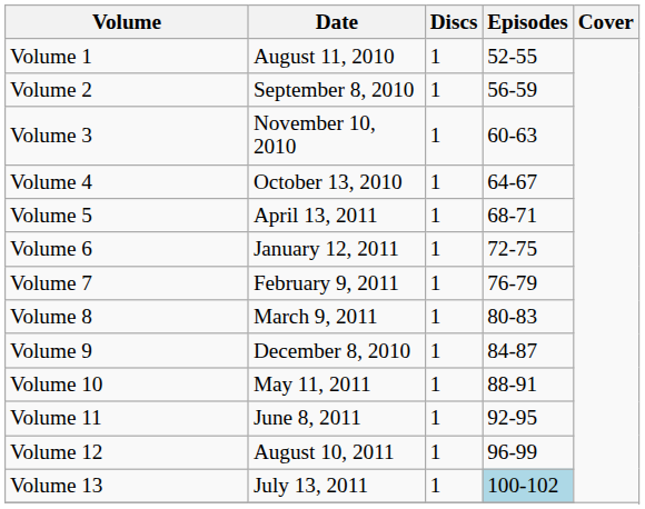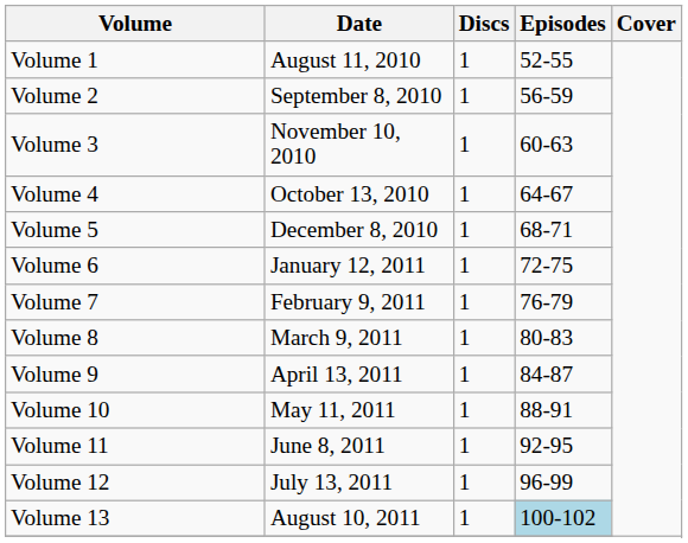 <table class="wikitable">
 <tr>
 <th style="width:175px">Volume</th>
 <th style="width:125px">Date</th>
 <th>Discs</th>
 <th>Episodes</th>
 <th>Cover</th>
 </tr>
 <tr>
 <td>Volume 1</td>
 <td>August 11, 2010</td>
 <td>1</td>
 <td>52-55</td>
 </tr>
 <tr>
 <td>Volume 2</td>
 <td>September 8, 2010</td>
 <td>1</td>
 <td>56-59</td>
 </tr>
 <tr>
 <td>Volume 3</td>
 <td>November 10, 2010</td>
 <td>1</td>
 <td>60-63</td>
 </tr>
 <tr>
 <td>Volume 4</td>
 <td>October 13, 2010</td>
 <td>1</td>
 <td>64-67</td>
 </tr>
 <tr>
 <td>Volume 5</td>
-<td>April 13, 2011</td>
+<td>December 8, 2010</td>
 <td>1</td>
 <td>68-71</td>
 </tr>
 <tr>
 <td>Volume 6</td>
 <td>January 12, 2011</td>
 <td>1</td>
 <td>72-75</td>
 </tr>
 <tr>
 <td>Volume 7</td>
 <td>February 9, 2011</td>
 <td>1</td>
 <td>76-79</td>
 </tr>
 <tr>
 <td>Volume 8</td>
 <td>March 9, 2011</td>
 <td>1</td>
 <td>80-83</td>
 </tr>
 <tr>
 <td>Volume 9</td>
-<td>December 8, 2010</td>
+<td>April 13, 2011</td>
 <td>1</td>
 <td>84-87</td>
 </tr>
 <tr>
 <td>Volume 10</td>
 <td>May 11, 2011</td>
 <td>1</td>
 <td>88-91</td>
 </tr>
 <tr>
 <td>Volume 11</td>
 <td>June 8, 2011</td>
 <td>1</td>
 <td>92-95</td>
 </tr>
 <tr>
 <td>Volume 12</td>
-<td>August 10, 2011</td>
+<td>July 13, 2011</td>
 <td>1</td>
 <td>96-99</td>
 </tr>
 <tr>
 <td>Volume 13</td>
-<td>July 13, 2011</td>
+<td>August 10, 2011</td>
 <td>1</td>
 <td style="background: lightblue;">100-102</td>
 </tr>
 <tr>
 </tr>
 </table>
